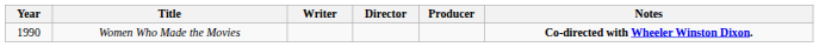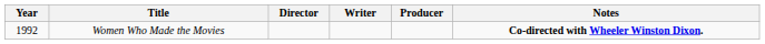 <table class="wikitable" style="width:88%; text-align:center">
 <tr>
 <th style="width:5%;">Year</th>
 <th style="width:25%;">Title</th>
+<th style="width:7%;">Director</th>
 <th style="width:7%;">Writer</th>
-<th style="width:7%;">Director</th>
 <th style="width:7%;">Producer</th>
 <th style="width:35%;">Notes</th>
 </tr>
 <tr>
-<td>1990</td>
+<td>1992</td>
 <td><em>Women Who Made the Movies</em></td>
 <td></td>
 <td></td>
 <td></td>
 <td><strong>Co-directed with <a href='#'>Wheeler Winston Dixon</a>.</strong></td>
 </tr>
 </table>
